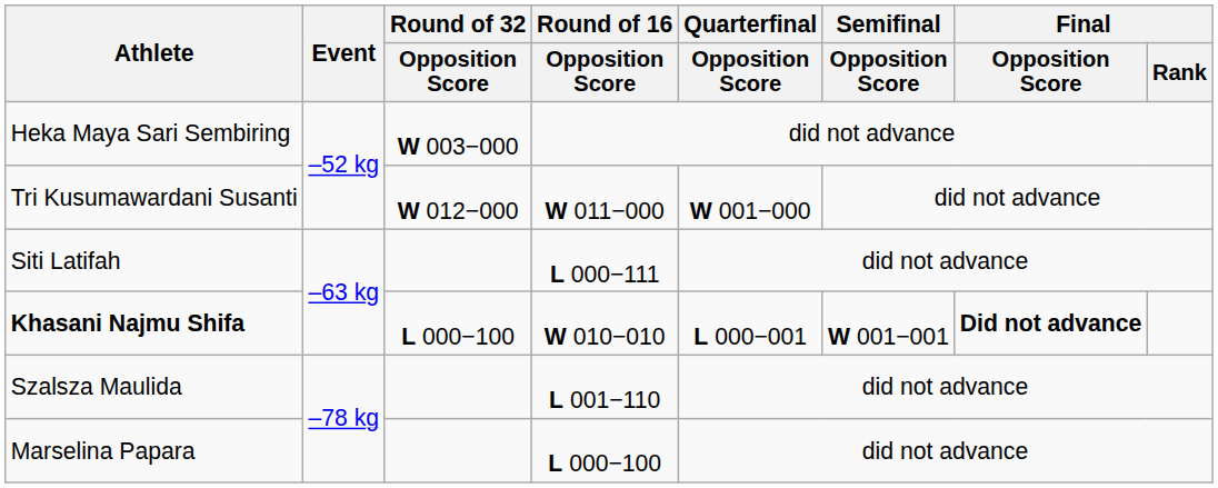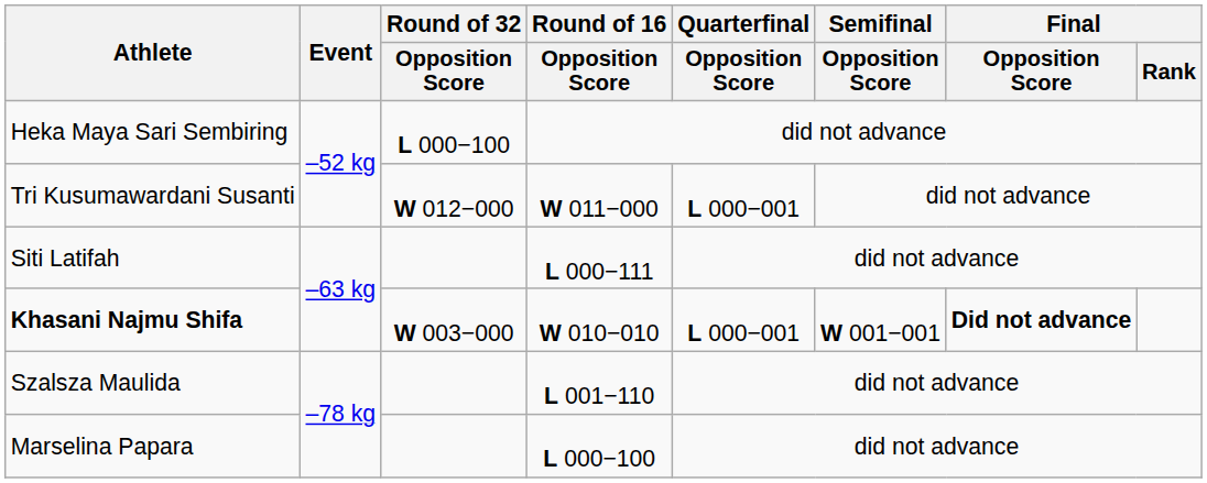 <table class=wikitable style=font-size:90%;text-align:center>
 <tr>
 <th rowspan=2>Athlete</th>
 <th rowspan=2>Event</th>
 <th>Round of 32</th>
 <th>Round of 16</th>
 <th>Quarterfinal</th>
 <th>Semifinal</th>
 <th colspan=2>Final</th>
 </tr>
 <tr style=font-size:95%>
 <th>Opposition<br>Score</th>
 <th>Opposition<br>Score</th>
 <th>Opposition<br>Score</th>
 <th>Opposition<br>Score</th>
 <th>Opposition<br>Score</th>
 <th>Rank</th>
 </tr>
 <tr>
 <td align=left>Heka Maya Sari Sembiring</td>
 <td align=left rowspan=2><a href='#'>–52 kg</a></td>
-<td><br><strong>W</strong> 003−000</td>
+<td><br><strong>L</strong> 000−100</td>
 <td colspan=5>did not advance</td>
 </tr>
 <tr>
 <td align=left>Tri Kusumawardani Susanti</td>
 <td><br><strong>W</strong> 012−000</td>
 <td><br><strong>W</strong> 011−000</td>
-<td><br><strong>W</strong> 001−000</td>
+<td><br><strong>L</strong> 000−001</td>
 <td colspan=3>did not advance</td>
 </tr>
 <tr>
 <td align=left>Siti Latifah</td>
 <td align=left rowspan=2><a href='#'>–63 kg</a></td>
 <td></td>
 <td><br><strong>L</strong> 000−111</td>
 <td colspan=4>did not advance</td>
 </tr>
 <tr>
 <td align=left><strong>Khasani Najmu Shifa</strong></td>
-<td><br><strong>L</strong> 000−100</td>
+<td><br><strong>W</strong> 003−000</td>
 <td><br><strong>W</strong> 010−010</td>
 <td><br><strong>L</strong> 000−001</td>
 <td><br><strong>W</strong> 001−001</td>
 <td><strong>Did not advance</strong></td>
 <td></td>
 </tr>
 <tr>
 <td align=left>Szalsza Maulida</td>
 <td align=left rowspan=2><a href='#'>–78 kg</a></td>
 <td></td>
 <td><br><strong>L</strong> 001−110</td>
 <td colspan=4>did not advance</td>
 </tr>
 <tr>
 <td align=left>Marselina Papara</td>
 <td></td>
 <td><br><strong>L</strong> 000−100</td>
 <td colspan=4>did not advance</td>
 </tr>
 </table>
